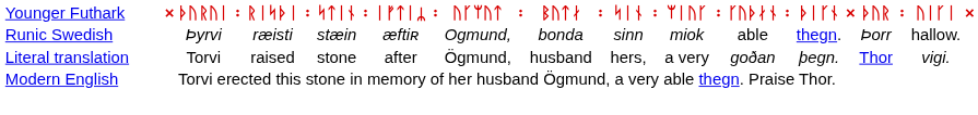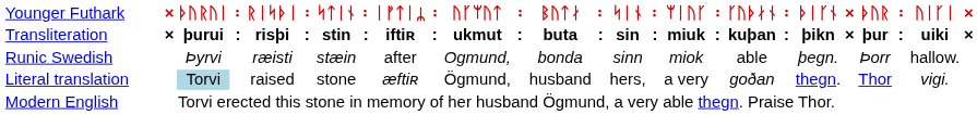 <table style="text-align:center">
 <tr>
 <td style="text-align:left; padding-right: 2em"><a href='#'>Younger Futhark</a></td>
 <td style="color: #D80000"><strong>×</strong></td>
 <td style="color: #D80000"><strong>ᚦᚢᚱᚢᛁ</strong></td>
 <td style="color: #D80000"><strong>᛬</strong></td>
 <td style="color: #D80000"><strong>ᚱᛁᛋᚦᛁ</strong></td>
 <td style="color: #D80000"><strong>᛬</strong></td>
 <td style="color: #D80000"><strong>ᛋᛏᛁᚾ</strong></td>
 <td style="color: #D80000"><strong>᛬</strong></td>
 <td style="color: #D80000"><strong>ᛁᚠᛏᛁᛦ</strong></td>
 <td style="color: #D80000"><strong>᛬</strong></td>
 <td style="color: #D80000"><strong>ᚢᚴᛘᚢᛏ</strong></td>
 <td style="color: #D80000"><strong>᛬</strong></td>
 <td style="color: #D80000"><strong>ᛒᚢᛏᛅ</strong></td>
 <td style="color: #D80000"><strong>᛬</strong></td>
 <td style="color: #D80000"><strong>ᛋᛁᚾ</strong></td>
 <td style="color: #D80000"><strong>᛬</strong></td>
 <td style="color: #D80000"><strong>ᛘᛁᚢᚴ</strong></td>
 <td style="color: #D80000"><strong>᛬</strong></td>
 <td style="color: #D80000"><strong>ᚴᚢᚦᛅᚾ</strong></td>
 <td style="color: #D80000"><strong>᛬</strong></td>
 <td style="color: #D80000"><strong>ᚦᛁᚴᚾ</strong></td>
 <td style="color: #D80000"><strong>×</strong></td>
 <td style="color: #D80000"><strong>ᚦᚢᚱ</strong></td>
 <td style="color: #D80000"><strong>᛬</strong></td>
 <td style="color: #D80000"><strong>ᚢᛁᚴᛁ</strong></td>
 <td style="color: #D80000"><strong>×</strong></td>
 </tr>
 <tr>
+<td style="text-align:left; padding-right: 2em;"><a href='#'>Transliteration</a></td>
+<td><strong>×</strong></td>
+<td><strong>þurui</strong></td>
+<td><strong>:</strong></td>
+<td><strong>risþi</strong></td>
+<td><strong>:</strong></td>
+<td><strong>stin</strong></td>
+<td><strong>:</strong></td>
+<td><strong>iftiʀ</strong></td>
+<td><strong>:</strong></td>
+<td><strong>ukmut</strong></td>
+<td><strong>:</strong></td>
+<td><strong>buta</strong></td>
+<td><strong>:</strong></td>
+<td><strong>sin</strong></td>
+<td><strong>:</strong></td>
+<td><strong>miuk</strong></td>
+<td><strong>:</strong></td>
+<td><strong>kuþan</strong></td>
+<td><strong>:</strong></td>
+<td><strong>þikn</strong></td>
+<td><strong>×</strong></td>
+<td><strong>þur</strong></td>
+<td><strong>:</strong></td>
+<td><strong>uiki</strong></td>
+<td><strong>×</strong></td>
+</tr>
+<tr>
 <td style="text-align:left; padding-right: 2em;"><a href='#'>Runic Swedish</a></td>
 <td></td>
 <td><em>Þyrvi</em></td>
 <td></td>
 <td><em>ræisti</em></td>
 <td></td>
 <td><em>stæin</em></td>
 <td></td>
-<td><em>æftiʀ</em></td>
+<td>after</td>
 <td></td>
 <td><em>Ogmund,</em></td>
 <td></td>
 <td><em>bonda</em></td>
 <td></td>
 <td><em>sinn</em></td>
 <td></td>
 <td><em>miok</em></td>
 <td></td>
 <td>able</td>
 <td></td>
-<td><a href='#'>thegn</a>.</td>
+<td><em>þegn.</em></td>
 <td></td>
 <td><em>Þorr</em></td>
 <td></td>
 <td>hallow.</td>
 <td></td>
 </tr>
 <tr>
 <td style="text-align:left; padding-right: 2em;"><a href='#'>Literal translation</a></td>
 <td></td>
-<td>Torvi</td>
+<td style="background: lightblue;">Torvi</td>
 <td></td>
 <td>raised</td>
 <td></td>
 <td>stone</td>
 <td></td>
-<td>after</td>
+<td><em>æftiʀ</em></td>
 <td></td>
 <td>Ögmund,</td>
 <td></td>
 <td>husband</td>
 <td></td>
 <td>hers,</td>
 <td></td>
 <td>a very</td>
 <td></td>
 <td><em>goðan</em></td>
 <td></td>
-<td><em>þegn.</em></td>
+<td><a href='#'>thegn</a>.</td>
 <td></td>
 <td><a href='#'>Thor</a></td>
 <td></td>
 <td><em>vigi.</em></td>
 <td></td>
 </tr>
 <tr>
 <td style="text-align:left; padding-right: 2em;"><a href='#'>Modern English</a></td>
 <td></td>
 <td colspan= "24" style="text-align:left">Torvi erected this stone in memory of her husband Ögmund, a very able <a href='#'>thegn</a>. Praise Thor.</td>
 </tr>
 </table>
